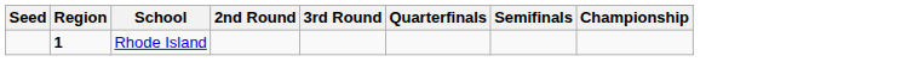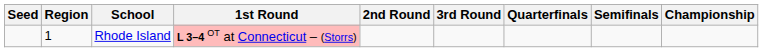 <table class="sortable wikitable" style="white-space:nowrap; font-size:90%;">
 <tr>
 <th>Seed</th>
 <th>Region</th>
 <th>School</th>
+<th>1st Round</th>
 <th>2nd Round</th>
 <th>3rd Round</th>
 <th>Quarterfinals</th>
 <th>Semifinals</th>
 <th>Championship</th>
 </tr>
 <tr>
 <td></td>
-<td><strong>1</strong></td>
+<td>1</td>
 <td><a href='#'>Rhode Island</a></td>
+<td style="background:#FBB;"><small><strong>L 3–4</strong> <sup>OT</sup></small> at <a href='#'>Connecticut</a> – <small>(<a href='#'>Storrs</a>)</small></td>
 <td></td>
 <td></td>
 <td></td>
 <td></td>
 <td></td>
 </tr>
 </table>
